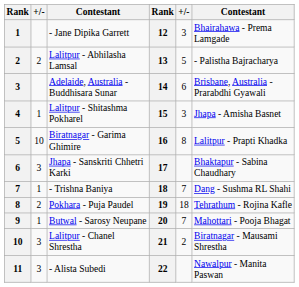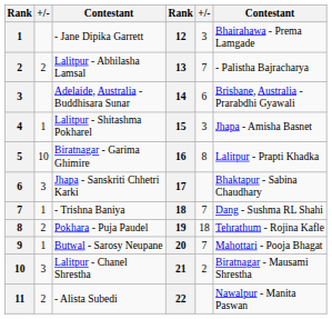 <table class="wikitable" style="font-size: 85%">
 <tr>
 <th>Rank</th>
 <th>+/-</th>
 <th width="140px">Contestant</th>
 <th>Rank</th>
 <th>+/-</th>
 <th width="140px">Contestant</th>
 </tr>
 <tr>
 <th>1</th>
 <td align=center></td>
 <td> - Jane Dipika Garrett</td>
 <th>12</th>
 <td align=center> 3</td>
 <td> <a href='#'>Bhairahawa</a> - Prema Lamgade</td>
 </tr>
 <tr>
 <th>2</th>
 <td align=center> 2</td>
 <td> <a href='#'>Lalitpur</a> - Abhilasha Lamsal</td>
 <th>13</th>
-<td align=center> 5</td>
+<td align=center> 7</td>
 <td> - Palistha Bajracharya</td>
 </tr>
 <tr>
 <th>3</th>
 <td align=center></td>
 <td> <a href='#'>Adelaide</a>, <a href='#'>Australia</a> - Buddhisara Sunar</td>
 <th>14</th>
 <td align=center> 6</td>
 <td> <a href='#'>Brisbane</a>, <a href='#'>Australia</a> - Prarabdhi Gyawali</td>
 </tr>
 <tr>
 <th>4</th>
 <td align=center> 1</td>
 <td> <a href='#'>Lalitpur</a> - Shitashma Pokharel</td>
 <th>15</th>
 <td align=center> 3</td>
 <td> <a href='#'>Jhapa</a> - Amisha Basnet</td>
 </tr>
 <tr>
 <th>5</th>
 <td align=center> 10</td>
 <td> <a href='#'>Biratnagar</a> - Garima Ghimire</td>
 <th>16</th>
 <td align=center> 8</td>
 <td> <a href='#'>Lalitpur</a> - Prapti Khadka</td>
 </tr>
 <tr>
 <th>6</th>
 <td align=center> 3</td>
 <td> <a href='#'>Jhapa</a> - Sanskriti Chhetri Karki</td>
 <th>17</th>
 <td align=center></td>
 <td> <a href='#'>Bhaktapur</a> - Sabina Chaudhary</td>
 </tr>
 <tr>
 <th>7</th>
 <td align=center> 1</td>
 <td> - Trishna Baniya</td>
 <th>18</th>
 <td align=center> 7</td>
 <td> <a href='#'>Dang</a> - Sushma RL Shahi</td>
 </tr>
 <tr>
 <th>8</th>
 <td align=center> 2</td>
 <td> <a href='#'>Pokhara</a> - Puja Paudel</td>
 <th>19</th>
 <td align=center> 18</td>
 <td> <a href='#'>Tehrathum</a> - Rojina Kafle</td>
 </tr>
 <tr>
 <th>9</th>
 <td align=center> 1</td>
 <td> <a href='#'>Butwal</a> - Sarosy Neupane</td>
 <th>20</th>
 <td align=center> 7</td>
 <td> <a href='#'>Mahottari</a> - Pooja Bhagat</td>
 </tr>
 <tr>
 <th>10</th>
 <td align=center> 3</td>
 <td> <a href='#'>Lalitpur</a> - Chanel Shrestha</td>
 <th>21</th>
 <td align=center> 2</td>
 <td> <a href='#'>Biratnagar</a> - Mausami Shrestha</td>
 </tr>
 <tr>
 <th>11</th>
-<td align=center> 3</td>
+<td align=center> 2</td>
 <td> - Alista Subedi</td>
 <th>22</th>
 <td align=center></td>
 <td> <a href='#'>Nawalpur</a> - Manita Paswan</td>
 </tr>
 </table>
